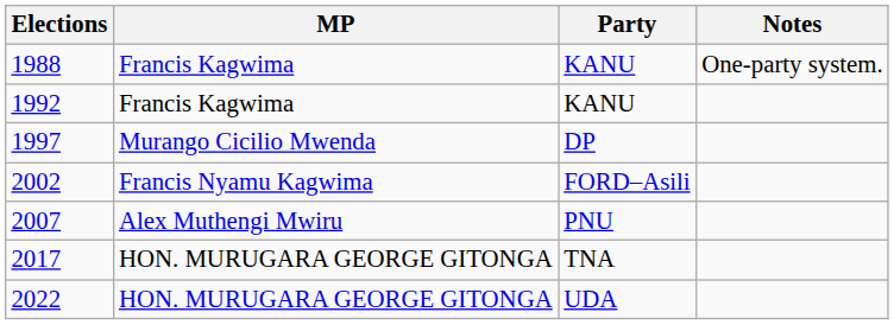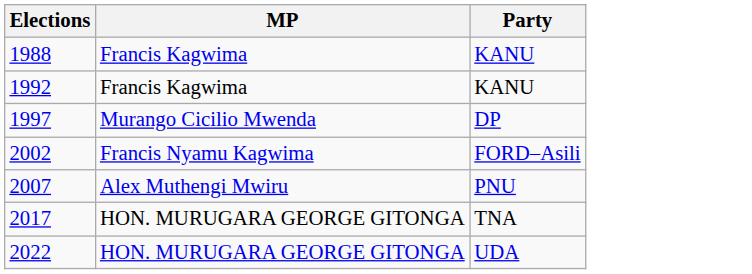 <table class="wikitable">
 <tr>
 <th>Elections</th>
 <th>MP </th>
 <th>Party</th>
-<th>Notes</th>
 </tr>
 <tr>
 <td><a href='#'>1988</a></td>
 <td><a href='#'>Francis Kagwima</a></td>
 <td><a href='#'>KANU</a></td>
-<td>One-party system.</td>
 </tr>
 <tr>
 <td><a href='#'>1992</a></td>
 <td>Francis Kagwima</td>
 <td>KANU</td>
-<td></td>
 </tr>
 <tr>
 <td><a href='#'>1997</a></td>
 <td><a href='#'>Murango Cicilio Mwenda</a></td>
 <td><a href='#'>DP</a></td>
-<td></td>
 </tr>
 <tr>
 <td><a href='#'>2002</a></td>
 <td><a href='#'>Francis Nyamu Kagwima</a></td>
 <td><a href='#'>FORD–Asili</a></td>
-<td></td>
 </tr>
 <tr>
 <td><a href='#'>2007</a></td>
 <td><a href='#'>Alex Muthengi Mwiru</a></td>
 <td><a href='#'>PNU</a></td>
-<td></td>
 </tr>
 <tr>
 <td><a href='#'>2017</a></td>
 <td>HON. MURUGARA GEORGE GITONGA</td>
 <td>TNA</td>
-<td></td>
 </tr>
 <tr>
 <td><a href='#'>2022</a></td>
 <td><a href='#'>HON. MURUGARA GEORGE GITONGA</a></td>
 <td><a href='#'>UDA</a></td>
-<td></td>
 </tr>
 </table>
